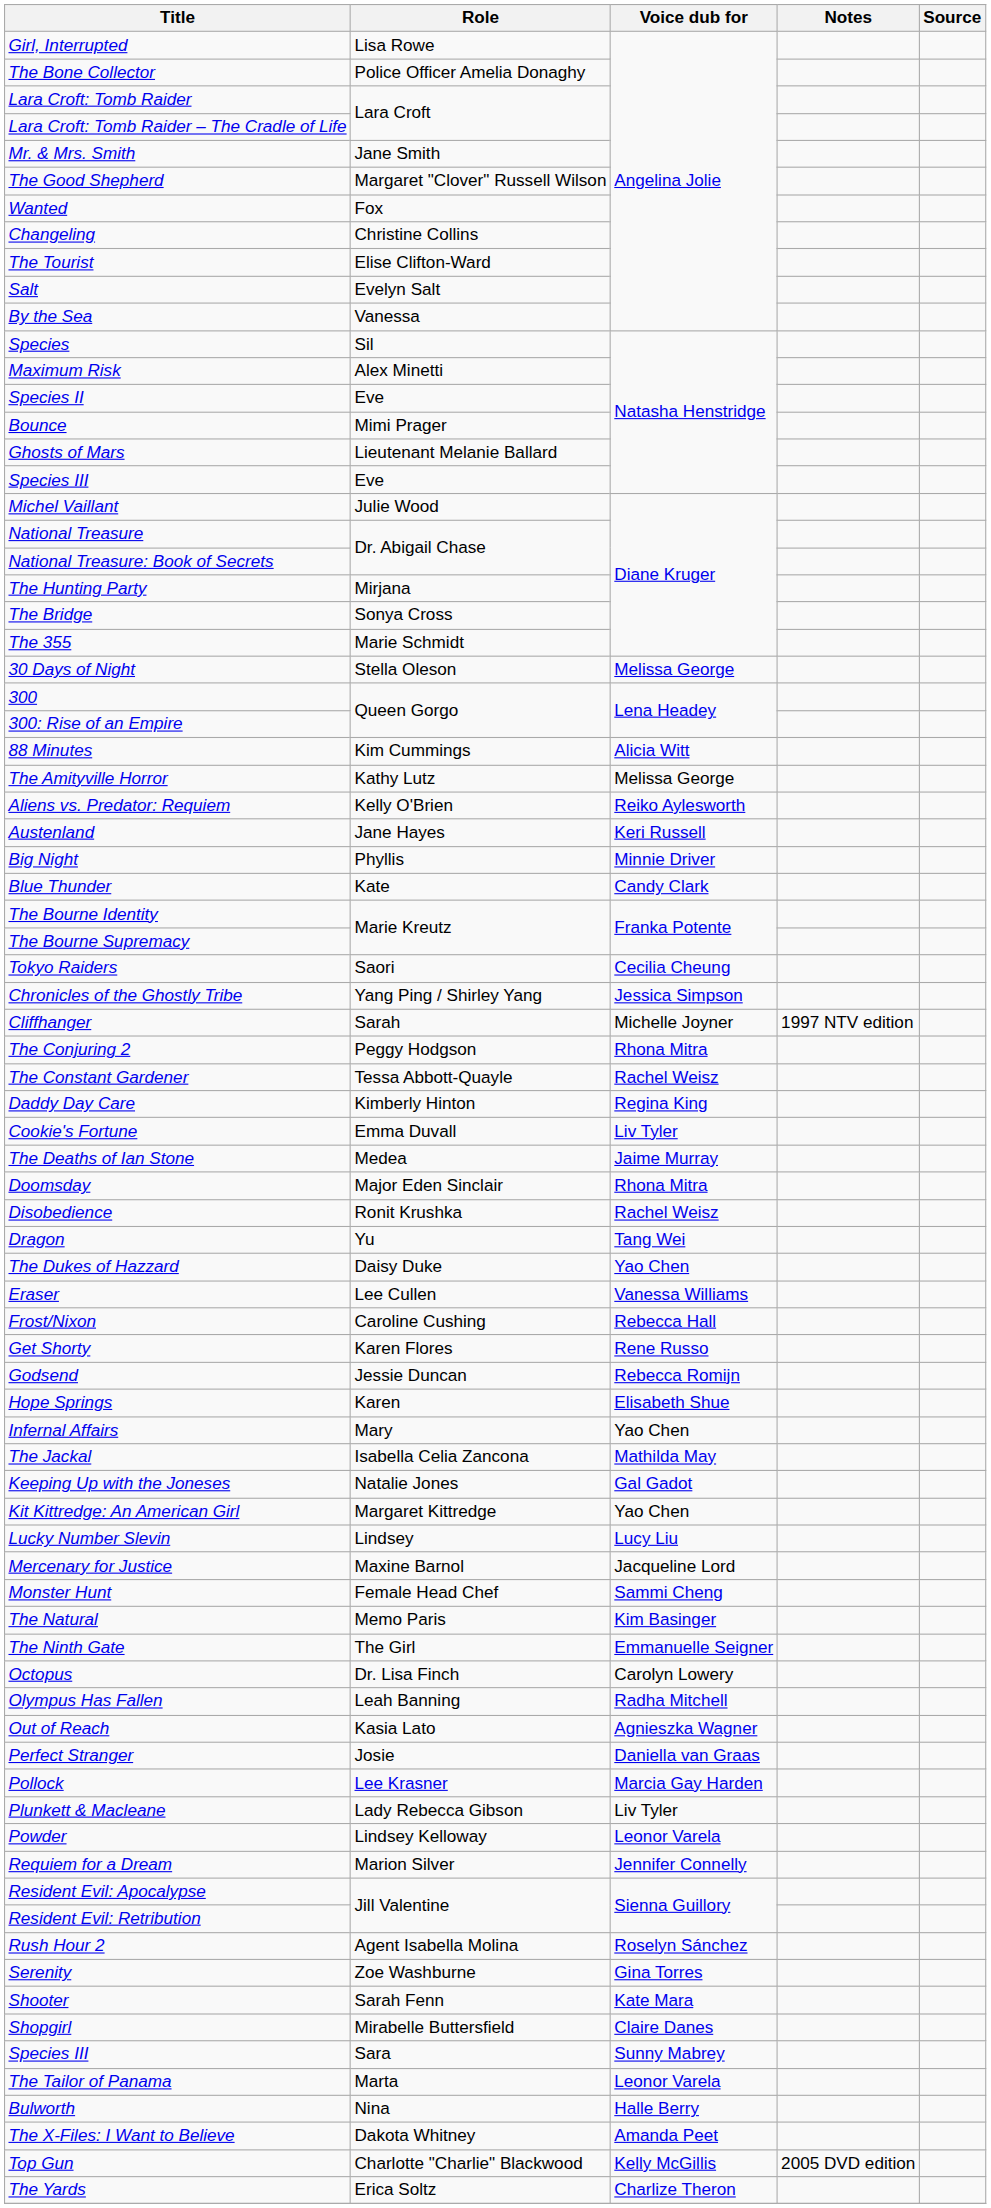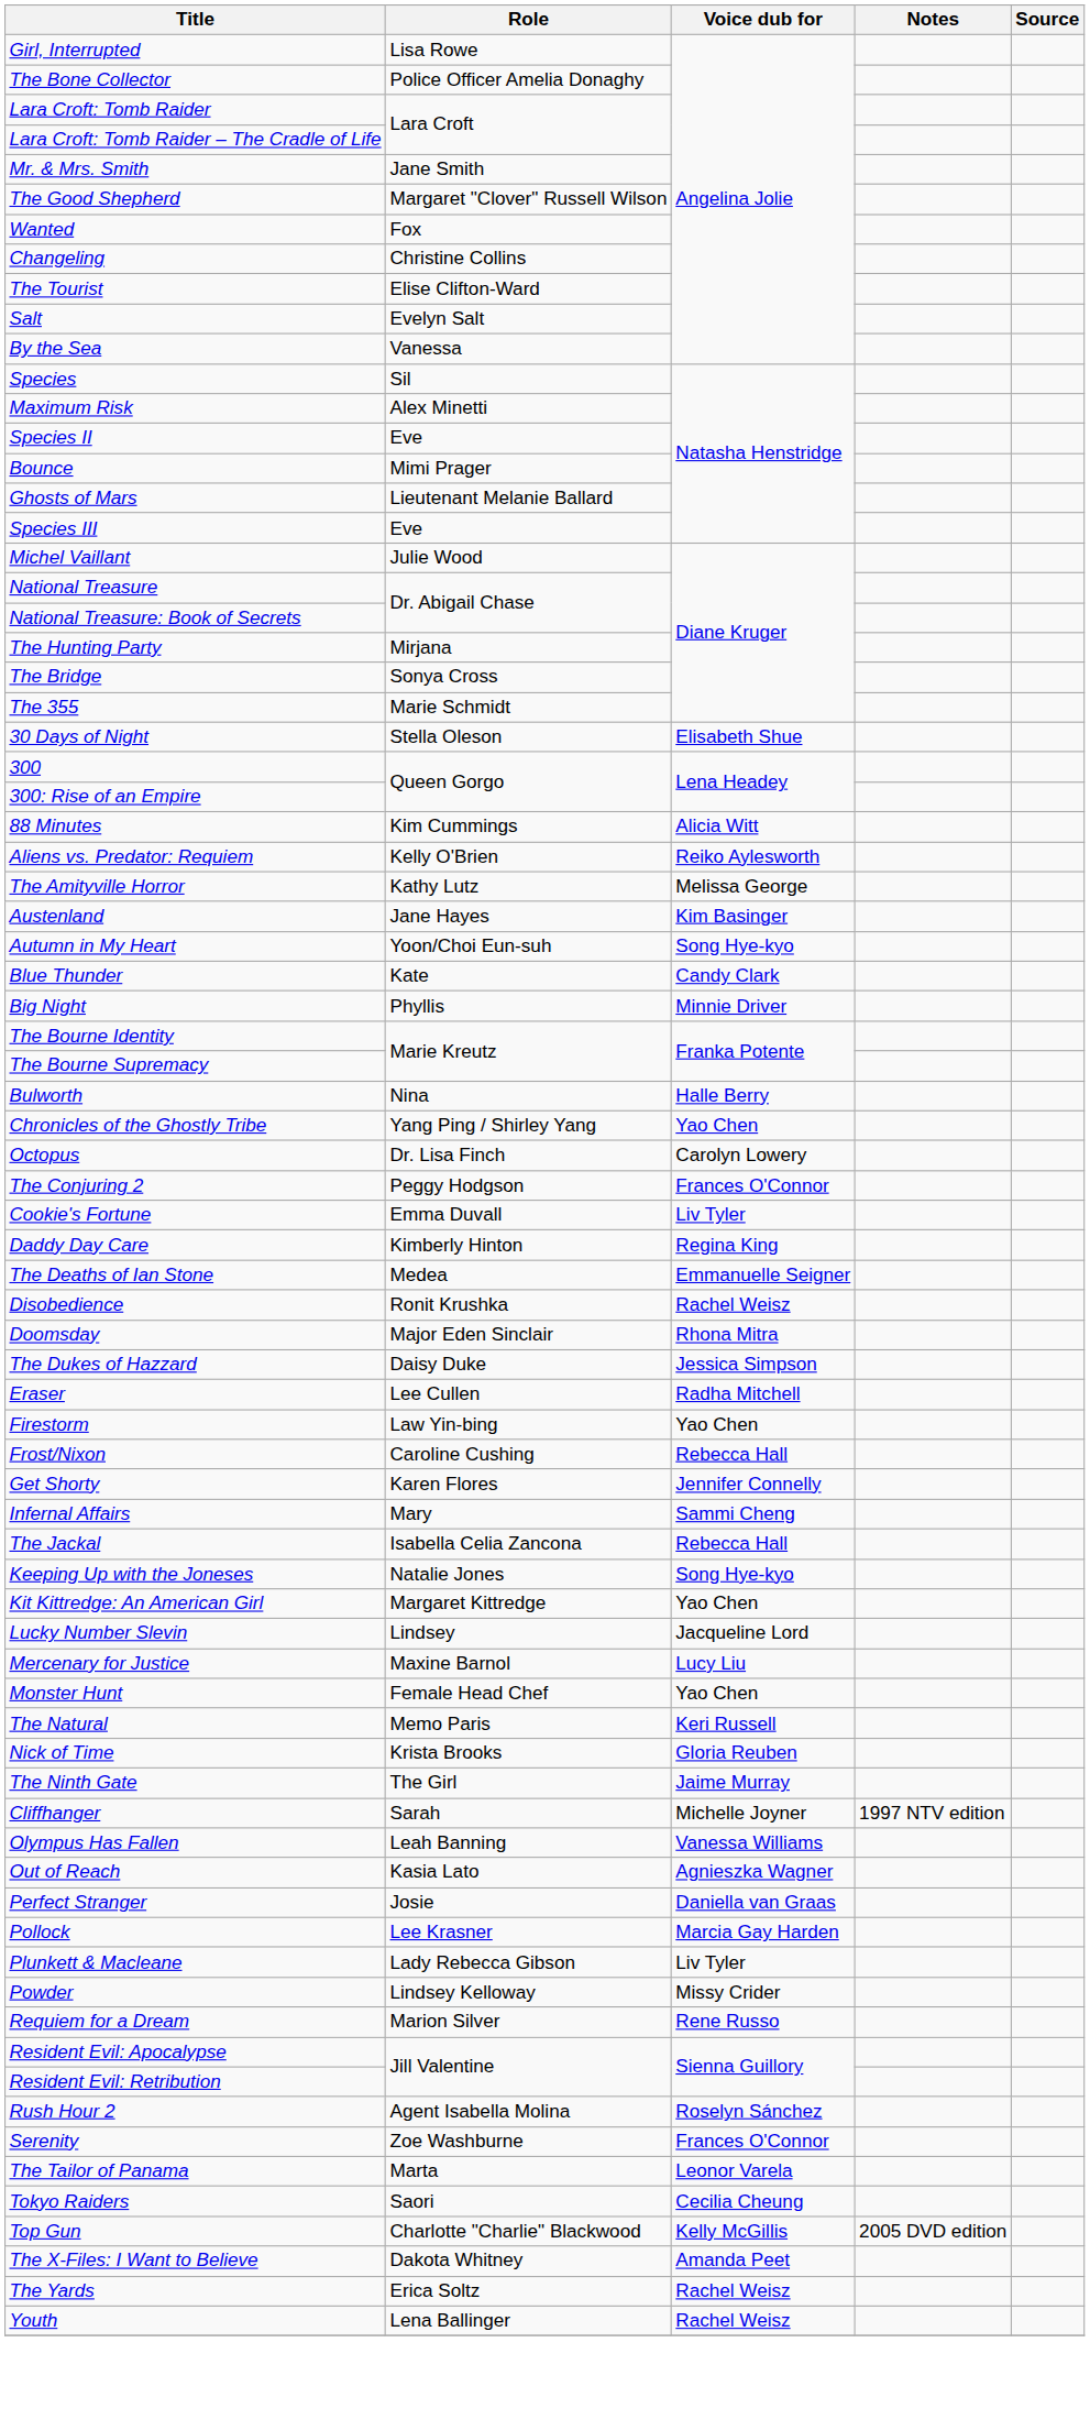 <table class="wikitable sortable plainrowheaders">
 <tr>
 <th>Title</th>
 <th>Role</th>
 <th>Voice dub for</th>
 <th class="unsortable">Notes</th>
 <th class="unsortable">Source</th>
 </tr>
 <tr>
 <td><em><a href='#'>Girl, Interrupted</a></em></td>
 <td>Lisa Rowe</td>
 <td rowspan="11"><a href='#'>Angelina Jolie</a></td>
 <td></td>
 <td></td>
 </tr>
 <tr>
 <td><em><a href='#'>The Bone Collector</a></em></td>
 <td>Police Officer Amelia Donaghy</td>
 <td></td>
 <td></td>
 </tr>
 <tr>
 <td><em><a href='#'>Lara Croft: Tomb Raider</a></em></td>
 <td rowspan="2">Lara Croft</td>
 <td></td>
 <td></td>
 </tr>
 <tr>
 <td><em><a href='#'>Lara Croft: Tomb Raider – The Cradle of Life</a></em></td>
 <td></td>
 <td></td>
 </tr>
 <tr>
 <td><em><a href='#'>Mr. & Mrs. Smith</a></em></td>
 <td>Jane Smith</td>
 <td></td>
 <td></td>
 </tr>
 <tr>
 <td><em><a href='#'>The Good Shepherd</a></em></td>
 <td>Margaret "Clover" Russell Wilson</td>
 <td></td>
 <td></td>
 </tr>
 <tr>
 <td><em><a href='#'>Wanted</a></em></td>
 <td>Fox</td>
 <td></td>
 <td></td>
 </tr>
 <tr>
 <td><em><a href='#'>Changeling</a></em></td>
 <td>Christine Collins</td>
 <td></td>
 <td></td>
 </tr>
 <tr>
 <td><em><a href='#'>The Tourist</a></em></td>
 <td>Elise Clifton-Ward</td>
 <td></td>
 <td></td>
 </tr>
 <tr>
 <td><em><a href='#'>Salt</a></em></td>
 <td>Evelyn Salt</td>
 <td></td>
 <td></td>
 </tr>
 <tr>
 <td><em><a href='#'>By the Sea</a></em></td>
 <td>Vanessa</td>
 <td></td>
 <td></td>
 </tr>
 <tr>
 <td><em><a href='#'>Species</a></em></td>
 <td>Sil</td>
 <td rowspan="6"><a href='#'>Natasha Henstridge</a></td>
 <td></td>
 <td></td>
 </tr>
 <tr>
 <td><em><a href='#'>Maximum Risk</a></em></td>
 <td>Alex Minetti</td>
 <td></td>
 <td></td>
 </tr>
 <tr>
 <td><em><a href='#'>Species II</a></em></td>
 <td>Eve</td>
 <td></td>
 <td></td>
 </tr>
 <tr>
 <td><em><a href='#'>Bounce</a></em></td>
 <td>Mimi Prager</td>
 <td></td>
 <td></td>
 </tr>
 <tr>
 <td><em><a href='#'>Ghosts of Mars</a></em></td>
 <td>Lieutenant Melanie Ballard</td>
 <td></td>
 <td></td>
 </tr>
 <tr>
 <td><em><a href='#'>Species III</a></em></td>
 <td>Eve</td>
 <td></td>
 <td></td>
 </tr>
 <tr>
 <td><em><a href='#'>Michel Vaillant</a></em></td>
 <td>Julie Wood</td>
 <td rowspan="6"><a href='#'>Diane Kruger</a></td>
 <td></td>
 <td></td>
 </tr>
 <tr>
 <td><em><a href='#'>National Treasure</a></em></td>
 <td rowspan="2">Dr. Abigail Chase</td>
 <td></td>
 <td></td>
 </tr>
 <tr>
 <td><em><a href='#'>National Treasure: Book of Secrets</a></em></td>
 <td></td>
 <td></td>
 </tr>
 <tr>
 <td><em><a href='#'>The Hunting Party</a></em></td>
 <td>Mirjana</td>
 <td></td>
 <td></td>
 </tr>
 <tr>
 <td><em><a href='#'>The Bridge</a></em></td>
 <td>Sonya Cross</td>
 <td></td>
 <td></td>
 </tr>
 <tr>
 <td><em><a href='#'>The 355</a></em></td>
 <td>Marie Schmidt</td>
 <td></td>
 <td></td>
 </tr>
 <tr>
 <td><em><a href='#'>30 Days of Night</a></em></td>
 <td>Stella Oleson</td>
-<td><a href='#'>Melissa George</a></td>
+<td><a href='#'>Elisabeth Shue</a></td>
 <td></td>
 <td></td>
 </tr>
 <tr>
 <td><em><a href='#'>300</a></em></td>
 <td rowspan="2">Queen Gorgo</td>
 <td rowspan="2"><a href='#'>Lena Headey</a></td>
 <td></td>
 <td></td>
 </tr>
 <tr>
 <td><em><a href='#'>300: Rise of an Empire</a></em></td>
 <td></td>
 <td></td>
 </tr>
 <tr>
 <td><em><a href='#'>88 Minutes</a></em></td>
 <td>Kim Cummings</td>
 <td><a href='#'>Alicia Witt</a></td>
 <td></td>
 <td></td>
 </tr>
 <tr>
+<td><em><a href='#'>Aliens vs. Predator: Requiem</a></em></td>
+<td>Kelly O'Brien</td>
+<td><a href='#'>Reiko Aylesworth</a></td>
+<td></td>
+<td></td>
+</tr>
+<tr>
 <td><em><a href='#'>The Amityville Horror</a></em></td>
 <td>Kathy Lutz</td>
 <td>Melissa George</td>
 <td></td>
 <td></td>
 </tr>
 <tr>
-<td><em><a href='#'>Aliens vs. Predator: Requiem</a></em></td>
-<td>Kelly O'Brien</td>
-<td><a href='#'>Reiko Aylesworth</a></td>
+<td><em><a href='#'>Austenland</a></em></td>
+<td>Jane Hayes</td>
+<td><a href='#'>Kim Basinger</a></td>
 <td></td>
 <td></td>
 </tr>
 <tr>
-<td><em><a href='#'>Austenland</a></em></td>
-<td>Jane Hayes</td>
-<td><a href='#'>Keri Russell</a></td>
+<td><em><a href='#'>Autumn in My Heart</a></em></td>
+<td>Yoon/Choi Eun-suh</td>
+<td><a href='#'>Song Hye-kyo</a></td>
+<td></td>
+<td></td>
+</tr>
+<tr>
+<td><em><a href='#'>Blue Thunder</a></em></td>
+<td>Kate</td>
+<td><a href='#'>Candy Clark</a></td>
 <td></td>
 <td></td>
 </tr>
 <tr>
 <td><em><a href='#'>Big Night</a></em></td>
 <td>Phyllis</td>
 <td><a href='#'>Minnie Driver</a></td>
-<td></td>
-<td></td>
-</tr>
-<tr>
-<td><em><a href='#'>Blue Thunder</a></em></td>
-<td>Kate</td>
-<td><a href='#'>Candy Clark</a></td>
 <td></td>
 <td></td>
 </tr>
 <tr>
 <td><em><a href='#'>The Bourne Identity</a></em></td>
 <td rowspan="2">Marie Kreutz</td>
 <td rowspan="2"><a href='#'>Franka Potente</a></td>
 <td></td>
 <td></td>
 </tr>
 <tr>
 <td><em><a href='#'>The Bourne Supremacy</a></em></td>
 <td></td>
 <td></td>
 </tr>
 <tr>
-<td><em><a href='#'>Tokyo Raiders</a></em></td>
-<td>Saori</td>
-<td><a href='#'>Cecilia Cheung</a></td>
+<td><em><a href='#'>Bulworth</a></em></td>
+<td>Nina</td>
+<td><a href='#'>Halle Berry</a></td>
 <td></td>
 <td></td>
 </tr>
 <tr>
 <td><em><a href='#'>Chronicles of the Ghostly Tribe</a></em></td>
 <td>Yang Ping / Shirley Yang</td>
-<td><a href='#'>Jessica Simpson</a></td>
+<td><a href='#'>Yao Chen</a></td>
 <td></td>
 <td></td>
 </tr>
 <tr>
-<td><em><a href='#'>Cliffhanger</a></em></td>
-<td>Sarah</td>
-<td>Michelle Joyner</td>
-<td>1997 NTV edition</td>
+<td><em><a href='#'>Octopus</a></em></td>
+<td>Dr. Lisa Finch</td>
+<td>Carolyn Lowery</td>
+<td></td>
 <td></td>
 </tr>
 <tr>
 <td><em><a href='#'>The Conjuring 2</a></em></td>
 <td>Peggy Hodgson</td>
-<td><a href='#'>Rhona Mitra</a></td>
+<td><a href='#'>Frances O'Connor</a></td>
 <td></td>
 <td></td>
 </tr>
 <tr>
-<td><em><a href='#'>The Constant Gardener</a></em></td>
-<td>Tessa Abbott-Quayle</td>
-<td><a href='#'>Rachel Weisz</a></td>
+<td><em><a href='#'>Cookie's Fortune</a></em></td>
+<td>Emma Duvall</td>
+<td><a href='#'>Liv Tyler</a></td>
 <td></td>
 <td></td>
 </tr>
 <tr>
 <td><em><a href='#'>Daddy Day Care</a></em></td>
 <td>Kimberly Hinton</td>
 <td><a href='#'>Regina King</a></td>
 <td></td>
 <td></td>
 </tr>
 <tr>
-<td><em><a href='#'>Cookie's Fortune</a></em></td>
-<td>Emma Duvall</td>
-<td><a href='#'>Liv Tyler</a></td>
+<td><em><a href='#'>The Deaths of Ian Stone</a></em></td>
+<td>Medea</td>
+<td><a href='#'>Emmanuelle Seigner</a></td>
 <td></td>
 <td></td>
 </tr>
 <tr>
-<td><em><a href='#'>The Deaths of Ian Stone</a></em></td>
-<td>Medea</td>
-<td><a href='#'>Jaime Murray</a></td>
+<td><em><a href='#'>Disobedience</a></em></td>
+<td>Ronit Krushka</td>
+<td><a href='#'>Rachel Weisz</a></td>
 <td></td>
 <td></td>
 </tr>
 <tr>
 <td><em><a href='#'>Doomsday</a></em></td>
 <td>Major Eden Sinclair</td>
 <td><a href='#'>Rhona Mitra</a></td>
 <td></td>
 <td></td>
 </tr>
 <tr>
-<td><em><a href='#'>Disobedience</a></em></td>
-<td>Ronit Krushka</td>
-<td><a href='#'>Rachel Weisz</a></td>
-<td></td>
-<td></td>
-</tr>
-<tr>
-<td><em><a href='#'>Dragon</a></em></td>
-<td>Yu</td>
-<td><a href='#'>Tang Wei</a></td>
-<td></td>
-<td></td>
-</tr>
-<tr>
 <td><em><a href='#'>The Dukes of Hazzard</a></em></td>
 <td>Daisy Duke</td>
-<td><a href='#'>Yao Chen</a></td>
+<td><a href='#'>Jessica Simpson</a></td>
 <td></td>
 <td></td>
 </tr>
 <tr>
 <td><em><a href='#'>Eraser</a></em></td>
 <td>Lee Cullen</td>
-<td><a href='#'>Vanessa Williams</a></td>
+<td><a href='#'>Radha Mitchell</a></td>
+<td></td>
+<td></td>
+</tr>
+<tr>
+<td><em><a href='#'>Firestorm</a></em></td>
+<td>Law Yin-bing</td>
+<td>Yao Chen</td>
 <td></td>
 <td></td>
 </tr>
 <tr>
 <td><em><a href='#'>Frost/Nixon</a></em></td>
 <td>Caroline Cushing</td>
 <td><a href='#'>Rebecca Hall</a></td>
 <td></td>
 <td></td>
 </tr>
 <tr>
 <td><em><a href='#'>Get Shorty</a></em></td>
 <td>Karen Flores</td>
-<td><a href='#'>Rene Russo</a></td>
-<td></td>
-<td></td>
-</tr>
-<tr>
-<td><em><a href='#'>Godsend</a></em></td>
-<td>Jessie Duncan</td>
-<td><a href='#'>Rebecca Romijn</a></td>
-<td></td>
-<td></td>
-</tr>
-<tr>
-<td><em><a href='#'>Hope Springs</a></em></td>
-<td>Karen</td>
-<td><a href='#'>Elisabeth Shue</a></td>
+<td><a href='#'>Jennifer Connelly</a></td>
 <td></td>
 <td></td>
 </tr>
 <tr>
 <td><em><a href='#'>Infernal Affairs</a></em></td>
 <td>Mary</td>
-<td>Yao Chen</td>
+<td><a href='#'>Sammi Cheng</a></td>
 <td></td>
 <td></td>
 </tr>
 <tr>
 <td><em><a href='#'>The Jackal</a></em></td>
 <td>Isabella Celia Zancona</td>
-<td><a href='#'>Mathilda May</a></td>
+<td><a href='#'>Rebecca Hall</a></td>
 <td></td>
 <td></td>
 </tr>
 <tr>
 <td><em><a href='#'>Keeping Up with the Joneses</a></em></td>
 <td>Natalie Jones</td>
-<td><a href='#'>Gal Gadot</a></td>
+<td><a href='#'>Song Hye-kyo</a></td>
 <td></td>
 <td></td>
 </tr>
 <tr>
 <td><em><a href='#'>Kit Kittredge: An American Girl</a></em></td>
 <td>Margaret Kittredge</td>
 <td>Yao Chen</td>
 <td></td>
 <td></td>
 </tr>
 <tr>
 <td><em><a href='#'>Lucky Number Slevin</a></em></td>
 <td>Lindsey</td>
-<td><a href='#'>Lucy Liu</a></td>
+<td>Jacqueline Lord</td>
 <td></td>
 <td></td>
 </tr>
 <tr>
 <td><em><a href='#'>Mercenary for Justice</a></em></td>
 <td>Maxine Barnol</td>
-<td>Jacqueline Lord</td>
+<td><a href='#'>Lucy Liu</a></td>
 <td></td>
 <td></td>
 </tr>
 <tr>
 <td><em><a href='#'>Monster Hunt</a></em></td>
 <td>Female Head Chef</td>
-<td><a href='#'>Sammi Cheng</a></td>
+<td>Yao Chen</td>
 <td></td>
 <td></td>
 </tr>
 <tr>
 <td><em><a href='#'>The Natural</a></em></td>
 <td>Memo Paris</td>
-<td><a href='#'>Kim Basinger</a></td>
+<td><a href='#'>Keri Russell</a></td>
+<td></td>
+<td></td>
+</tr>
+<tr>
+<td><em><a href='#'>Nick of Time</a></em></td>
+<td>Krista Brooks</td>
+<td><a href='#'>Gloria Reuben</a></td>
 <td></td>
 <td></td>
 </tr>
 <tr>
 <td><em><a href='#'>The Ninth Gate</a></em></td>
 <td>The Girl</td>
-<td><a href='#'>Emmanuelle Seigner</a></td>
+<td><a href='#'>Jaime Murray</a></td>
 <td></td>
 <td></td>
 </tr>
 <tr>
-<td><em><a href='#'>Octopus</a></em></td>
-<td>Dr. Lisa Finch</td>
-<td>Carolyn Lowery</td>
-<td></td>
+<td><em><a href='#'>Cliffhanger</a></em></td>
+<td>Sarah</td>
+<td>Michelle Joyner</td>
+<td>1997 NTV edition</td>
 <td></td>
 </tr>
 <tr>
 <td><em><a href='#'>Olympus Has Fallen</a></em></td>
 <td>Leah Banning</td>
-<td><a href='#'>Radha Mitchell</a></td>
+<td><a href='#'>Vanessa Williams</a></td>
 <td></td>
 <td></td>
 </tr>
 <tr>
 <td><em><a href='#'>Out of Reach</a></em></td>
 <td>Kasia Lato</td>
 <td><a href='#'>Agnieszka Wagner</a></td>
 <td></td>
 <td></td>
 </tr>
 <tr>
 <td><em><a href='#'>Perfect Stranger</a></em></td>
 <td>Josie</td>
 <td><a href='#'>Daniella van Graas</a></td>
 <td></td>
 <td></td>
 </tr>
 <tr>
 <td><em><a href='#'>Pollock</a></em></td>
 <td><a href='#'>Lee Krasner</a></td>
 <td><a href='#'>Marcia Gay Harden</a></td>
 <td></td>
 <td></td>
 </tr>
 <tr>
 <td><em><a href='#'>Plunkett & Macleane</a></em></td>
 <td>Lady Rebecca Gibson</td>
 <td>Liv Tyler</td>
 <td></td>
 <td></td>
 </tr>
 <tr>
 <td><em><a href='#'>Powder</a></em></td>
 <td>Lindsey Kelloway</td>
-<td><a href='#'>Leonor Varela</a></td>
+<td>Missy Crider</td>
 <td></td>
 <td></td>
 </tr>
 <tr>
 <td><em><a href='#'>Requiem for a Dream</a></em></td>
 <td>Marion Silver</td>
-<td><a href='#'>Jennifer Connelly</a></td>
+<td><a href='#'>Rene Russo</a></td>
 <td></td>
 <td></td>
 </tr>
 <tr>
 <td><em><a href='#'>Resident Evil: Apocalypse</a></em></td>
 <td rowspan="2">Jill Valentine</td>
 <td rowspan="2"><a href='#'>Sienna Guillory</a></td>
 <td></td>
 <td></td>
 </tr>
 <tr>
 <td><em><a href='#'>Resident Evil: Retribution</a></em></td>
 <td></td>
 <td></td>
 </tr>
 <tr>
 <td><em><a href='#'>Rush Hour 2</a></em></td>
 <td>Agent Isabella Molina</td>
 <td><a href='#'>Roselyn Sánchez</a></td>
 <td></td>
 <td></td>
 </tr>
 <tr>
 <td><em><a href='#'>Serenity</a></em></td>
 <td>Zoe Washburne</td>
-<td><a href='#'>Gina Torres</a></td>
-<td></td>
-<td></td>
-</tr>
-<tr>
-<td><em><a href='#'>Shooter</a></em></td>
-<td>Sarah Fenn</td>
-<td><a href='#'>Kate Mara</a></td>
-<td></td>
-<td></td>
-</tr>
-<tr>
-<td><em><a href='#'>Shopgirl</a></em></td>
-<td>Mirabelle Buttersfield</td>
-<td><a href='#'>Claire Danes</a></td>
-<td></td>
-<td></td>
-</tr>
-<tr>
-<td><em><a href='#'>Species III</a></em></td>
-<td>Sara</td>
-<td><a href='#'>Sunny Mabrey</a></td>
+<td><a href='#'>Frances O'Connor</a></td>
 <td></td>
 <td></td>
 </tr>
 <tr>
 <td><em><a href='#'>The Tailor of Panama</a></em></td>
 <td>Marta</td>
 <td><a href='#'>Leonor Varela</a></td>
 <td></td>
 <td></td>
 </tr>
 <tr>
-<td><em><a href='#'>Bulworth</a></em></td>
-<td>Nina</td>
-<td><a href='#'>Halle Berry</a></td>
-<td></td>
-<td></td>
-</tr>
-<tr>
-<td><em><a href='#'>The X-Files: I Want to Believe</a></em></td>
-<td>Dakota Whitney</td>
-<td><a href='#'>Amanda Peet</a></td>
+<td><em><a href='#'>Tokyo Raiders</a></em></td>
+<td>Saori</td>
+<td><a href='#'>Cecilia Cheung</a></td>
 <td></td>
 <td></td>
 </tr>
 <tr>
 <td><em><a href='#'>Top Gun</a></em></td>
 <td>Charlotte "Charlie" Blackwood</td>
 <td><a href='#'>Kelly McGillis</a></td>
 <td>2005 DVD edition</td>
 <td></td>
 </tr>
 <tr>
+<td><em><a href='#'>The X-Files: I Want to Believe</a></em></td>
+<td>Dakota Whitney</td>
+<td><a href='#'>Amanda Peet</a></td>
+<td></td>
+<td></td>
+</tr>
+<tr>
 <td><em><a href='#'>The Yards</a></em></td>
 <td>Erica Soltz</td>
-<td><a href='#'>Charlize Theron</a></td>
+<td><a href='#'>Rachel Weisz</a></td>
+<td></td>
+<td></td>
+</tr>
+<tr>
+<td><em><a href='#'>Youth</a></em></td>
+<td>Lena Ballinger</td>
+<td><a href='#'>Rachel Weisz</a></td>
 <td></td>
 <td></td>
 </tr>
 <tr>
 </tr>
 </table>
